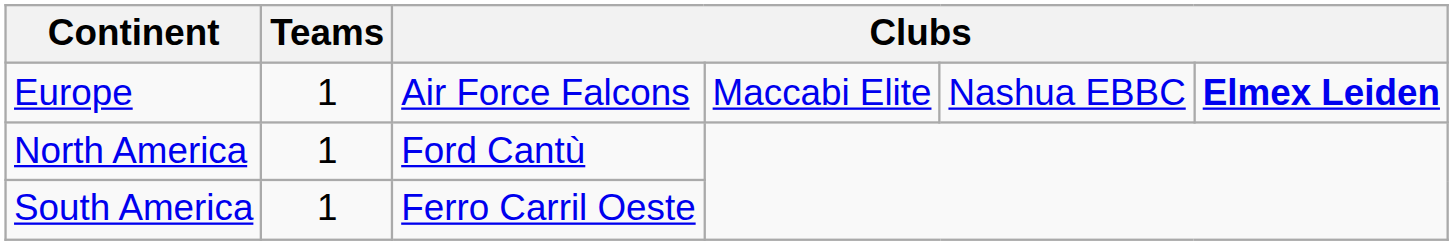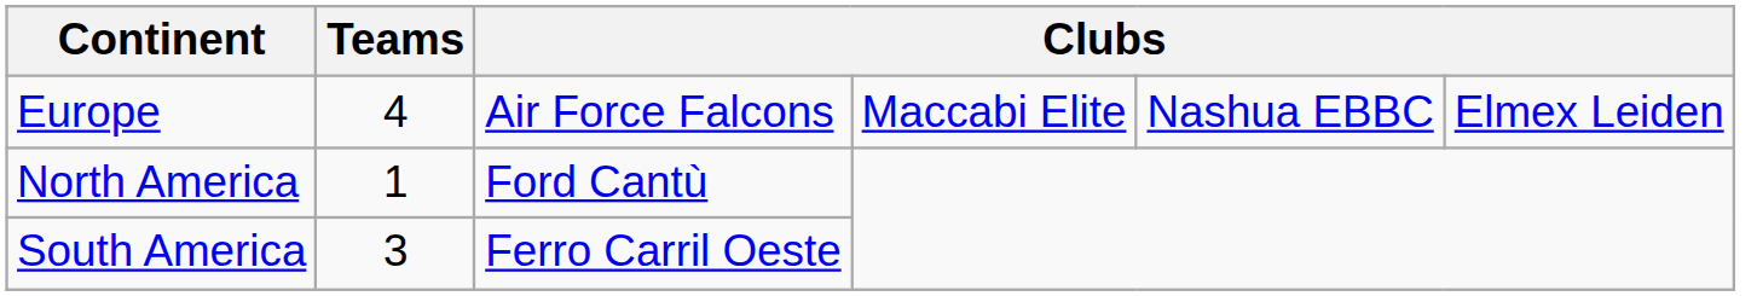 <table class="wikitable" style="margin-left:0.5em;">
 <tr>
 <th>Continent</th>
 <th>Teams</th>
 <th colspan=5>Clubs</th>
 </tr>
 <tr>
 <td><a href='#'>Europe</a></td>
-<td align=center>1</td>
+<td align=center>4</td>
 <td> <a href='#'>Air Force Falcons</a></td>
 <td> <a href='#'>Maccabi Elite</a></td>
 <td> <a href='#'>Nashua EBBC</a></td>
-<td><strong> <a href='#'>Elmex Leiden</a></strong></td>
+<td> <a href='#'>Elmex Leiden</a></td>
 </tr>
 <tr>
 <td><a href='#'>North America</a></td>
 <td align=center>1</td>
 <td> <a href='#'>Ford Cantù</a></td>
 </tr>
 <tr>
 <td><a href='#'>South America</a></td>
-<td align=center>1</td>
+<td align=center>3</td>
 <td> <a href='#'>Ferro Carril Oeste</a></td>
 </tr>
 </table>
